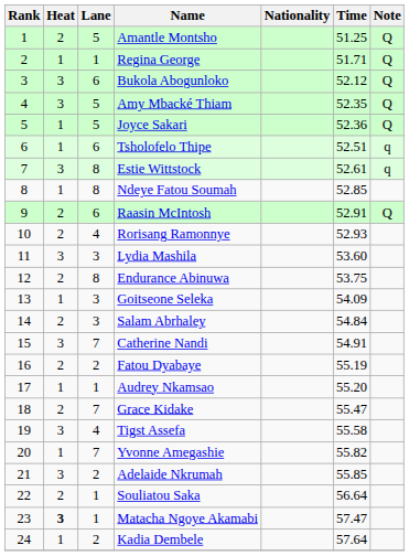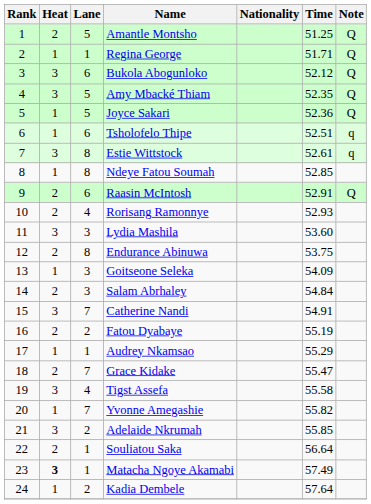 <table class="wikitable sortable" style="text-align:center">
 <tr>
 <th>Rank</th>
 <th>Heat</th>
 <th>Lane</th>
 <th>Name</th>
 <th>Nationality</th>
 <th>Time</th>
 <th>Note</th>
 </tr>
 <tr bgcolor=ccffcc>
 <td>1</td>
 <td>2</td>
 <td>5</td>
 <td align="left"><a href='#'>Amantle Montsho</a></td>
 <td align=left></td>
 <td>51.25</td>
 <td>Q</td>
 </tr>
 <tr bgcolor=ccffcc>
 <td>2</td>
 <td>1</td>
 <td>1</td>
 <td align="left"><a href='#'>Regina George</a></td>
 <td align=left></td>
 <td>51.71</td>
 <td>Q</td>
 </tr>
 <tr bgcolor=ccffcc>
 <td>3</td>
 <td>3</td>
 <td>6</td>
 <td align="left"><a href='#'>Bukola Abogunloko</a></td>
 <td align=left></td>
 <td>52.12</td>
 <td>Q</td>
 </tr>
 <tr bgcolor=ccffcc>
 <td>4</td>
 <td>3</td>
 <td>5</td>
 <td align="left"><a href='#'>Amy Mbacké Thiam</a></td>
 <td align=left></td>
 <td>52.35</td>
 <td>Q</td>
 </tr>
 <tr bgcolor=ccffcc>
 <td>5</td>
 <td>1</td>
 <td>5</td>
 <td align="left"><a href='#'>Joyce Sakari</a></td>
 <td align=left></td>
 <td>52.36</td>
 <td>Q</td>
 </tr>
 <tr bgcolor=ddffdd>
 <td>6</td>
 <td>1</td>
 <td>6</td>
 <td align="left"><a href='#'>Tsholofelo Thipe</a></td>
 <td align=left></td>
 <td>52.51</td>
 <td>q</td>
 </tr>
 <tr bgcolor=ddffdd>
 <td>7</td>
 <td>3</td>
 <td>8</td>
 <td align="left"><a href='#'>Estie Wittstock</a></td>
 <td align=left></td>
 <td>52.61</td>
 <td>q</td>
 </tr>
 <tr>
 <td>8</td>
 <td>1</td>
 <td>8</td>
 <td align="left"><a href='#'>Ndeye Fatou Soumah</a></td>
 <td align=left></td>
 <td>52.85</td>
 <td></td>
 </tr>
 <tr bgcolor=ccffcc>
 <td>9</td>
 <td>2</td>
 <td>6</td>
 <td align="left"><a href='#'>Raasin McIntosh</a></td>
 <td align=left></td>
 <td>52.91</td>
 <td>Q</td>
 </tr>
 <tr>
 <td>10</td>
 <td>2</td>
 <td>4</td>
 <td align="left"><a href='#'>Rorisang Ramonnye</a></td>
 <td align=left></td>
 <td>52.93</td>
 <td></td>
 </tr>
 <tr>
 <td>11</td>
 <td>3</td>
 <td>3</td>
 <td align="left"><a href='#'>Lydia Mashila</a></td>
 <td align=left></td>
 <td>53.60</td>
 <td></td>
 </tr>
 <tr>
 <td>12</td>
 <td>2</td>
 <td>8</td>
 <td align="left"><a href='#'>Endurance Abinuwa</a></td>
 <td align=left></td>
 <td>53.75</td>
 <td></td>
 </tr>
 <tr>
 <td>13</td>
 <td>1</td>
 <td>3</td>
 <td align="left"><a href='#'>Goitseone Seleka</a></td>
 <td align=left></td>
 <td>54.09</td>
 <td></td>
 </tr>
 <tr>
 <td>14</td>
 <td>2</td>
 <td>3</td>
 <td align="left"><a href='#'>Salam Abrhaley</a></td>
 <td align=left></td>
 <td>54.84</td>
 <td></td>
 </tr>
 <tr>
 <td>15</td>
 <td>3</td>
 <td>7</td>
 <td align="left"><a href='#'>Catherine Nandi</a></td>
 <td align=left></td>
 <td>54.91</td>
 <td></td>
 </tr>
 <tr>
 <td>16</td>
 <td>2</td>
 <td>2</td>
 <td align="left"><a href='#'>Fatou Dyabaye</a></td>
 <td align=left></td>
 <td>55.19</td>
 <td></td>
 </tr>
 <tr>
 <td>17</td>
 <td>1</td>
 <td>1</td>
 <td align="left"><a href='#'>Audrey Nkamsao</a></td>
 <td align=left></td>
-<td>55.20</td>
+<td>55.29</td>
 <td></td>
 </tr>
 <tr>
 <td>18</td>
 <td>2</td>
 <td>7</td>
 <td align="left"><a href='#'>Grace Kidake</a></td>
 <td align=left></td>
 <td>55.47</td>
 <td></td>
 </tr>
 <tr>
 <td>19</td>
 <td>3</td>
 <td>4</td>
 <td align="left"><a href='#'>Tigst Assefa</a></td>
 <td align=left></td>
 <td>55.58</td>
 <td></td>
 </tr>
 <tr>
 <td>20</td>
 <td>1</td>
 <td>7</td>
 <td align="left"><a href='#'>Yvonne Amegashie</a></td>
 <td align=left></td>
 <td>55.82</td>
 <td></td>
 </tr>
 <tr>
 <td>21</td>
 <td>3</td>
 <td>2</td>
 <td align="left"><a href='#'>Adelaide Nkrumah</a></td>
 <td align=left></td>
 <td>55.85</td>
 <td></td>
 </tr>
 <tr>
 <td>22</td>
 <td>2</td>
 <td>1</td>
 <td align="left"><a href='#'>Souliatou Saka</a></td>
 <td align=left></td>
 <td>56.64</td>
 <td></td>
 </tr>
 <tr>
 <td>23</td>
 <td><strong>3</strong></td>
 <td>1</td>
 <td align="left"><a href='#'>Matacha Ngoye Akamabi</a></td>
 <td align=left></td>
-<td>57.47</td>
+<td>57.49</td>
 <td></td>
 </tr>
 <tr>
 <td>24</td>
 <td>1</td>
 <td>2</td>
 <td align="left"><a href='#'>Kadia Dembele</a></td>
 <td align=left></td>
 <td>57.64</td>
 <td></td>
 </tr>
 <tr>
 </tr>
 </table>
